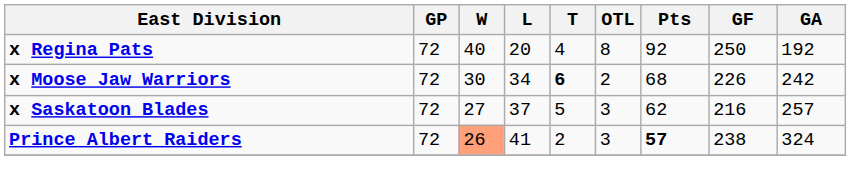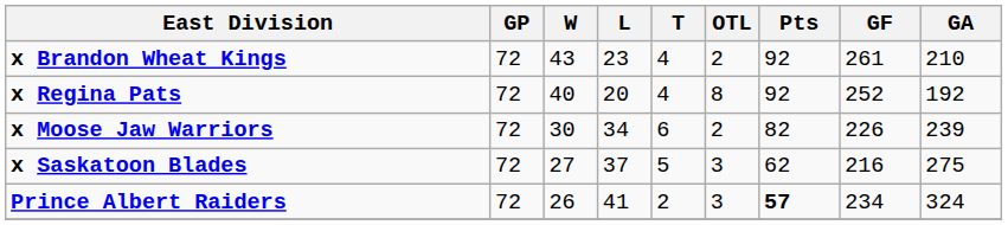 <table class="wikitable">
 <tr>
 <th width="45%">East Division</th>
 <th width="5%">GP</th>
 <th width="5%">W</th>
 <th width="5%">L</th>
 <th width="5%">T</th>
 <th width="5%">OTL</th>
 <th width="7.5%">Pts</th>
 <th width="7.5%">GF</th>
 <th width="7.5%">GA</th>
 </tr>
 <tr>
+<td><strong>x <a href='#'>Brandon Wheat Kings</a></strong></td>
+<td>72</td>
+<td>43</td>
+<td>23</td>
+<td>4</td>
+<td>2</td>
+<td>92</td>
+<td>261</td>
+<td>210</td>
+</tr>
+<tr>
 <td><strong>x <a href='#'>Regina Pats</a></strong></td>
 <td>72</td>
 <td>40</td>
 <td>20</td>
 <td>4</td>
 <td>8</td>
 <td>92</td>
-<td>250</td>
+<td>252</td>
 <td>192</td>
 </tr>
 <tr>
 <td><strong>x <a href='#'>Moose Jaw Warriors</a></strong></td>
 <td>72</td>
 <td>30</td>
 <td>34</td>
-<td><strong>6</strong></td>
+<td>6</td>
 <td>2</td>
-<td>68</td>
+<td>82</td>
 <td>226</td>
-<td>242</td>
+<td>239</td>
 </tr>
 <tr>
 <td><strong>x <a href='#'>Saskatoon Blades</a></strong></td>
 <td>72</td>
 <td>27</td>
 <td>37</td>
 <td>5</td>
 <td>3</td>
 <td>62</td>
 <td>216</td>
-<td>257</td>
+<td>275</td>
 </tr>
 <tr>
 <td><strong><a href='#'>Prince Albert Raiders</a></strong></td>
 <td>72</td>
-<td style="background: lightsalmon;">26</td>
+<td>26</td>
 <td>41</td>
 <td>2</td>
 <td>3</td>
 <td><strong>57</strong></td>
-<td>238</td>
+<td>234</td>
 <td>324</td>
 </tr>
 <tr>
 </tr>
 </table>
